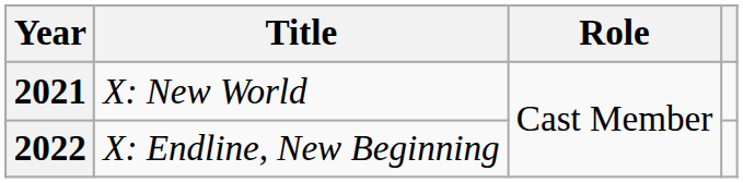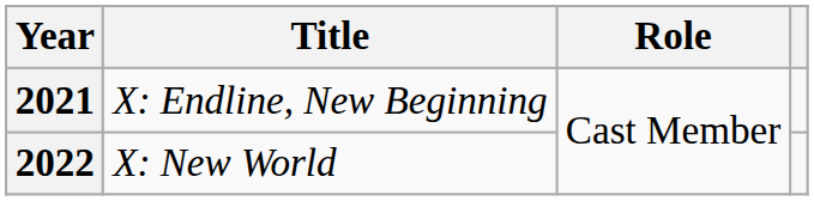 <table class="wikitable sortable plainrowheaders">
 <tr>
 <th scope="col">Year</th>
 <th scope="col" class="unsortable">Title</th>
 <th scope="col" class="unsortable">Role</th>
 <th scope="col" class="unsortable"></th>
 </tr>
 <tr>
 <th scope="row">2021</th>
-<td><em>X: New World</em></td>
+<td><em>X: Endline, New Beginning</em></td>
 <td rowspan=2>Cast Member</td>
 <td style="text-align:center"></td>
 </tr>
 <tr>
 <th scope="row">2022</th>
-<td><em>X: Endline, New Beginning</em></td>
+<td><em>X: New World</em></td>
 <td style="text-align:center"></td>
 </tr>
 </table>
